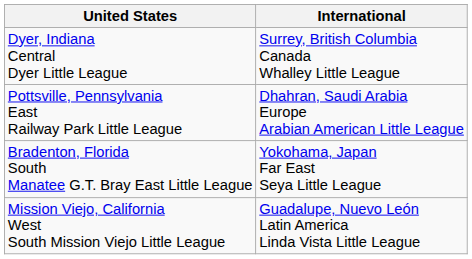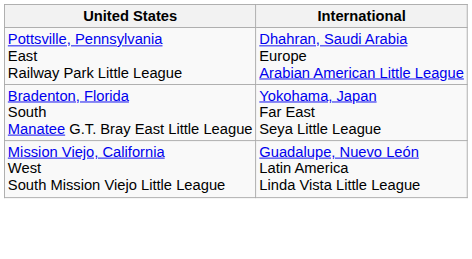 <table class="wikitable">
 <tr>
 <th>United States</th>
 <th>International</th>
-</tr>
-<tr>
-<td> <a href='#'>Dyer, Indiana</a><br>Central<br>Dyer Little League</td>
-<td> <a href='#'>Surrey, British Columbia</a><br>Canada<br>Whalley Little League</td>
 </tr>
 <tr>
 <td> <a href='#'>Pottsville, Pennsylvania</a><br>East<br>Railway Park Little League</td>
 <td> <a href='#'>Dhahran, Saudi Arabia</a><br>Europe<br><a href='#'>Arabian American Little League</a></td>
 </tr>
 <tr>
 <td> <a href='#'>Bradenton, Florida</a><br>South<br><a href='#'>Manatee</a> G.T. Bray East Little League</td>
 <td> <a href='#'>Yokohama, Japan</a><br>Far East<br>Seya Little League</td>
 </tr>
 <tr>
 <td> <a href='#'>Mission Viejo, California</a><br>West<br>South Mission Viejo Little League</td>
 <td> <a href='#'>Guadalupe, Nuevo León</a><br>Latin America<br>Linda Vista Little League</td>
 </tr>
 </table>
